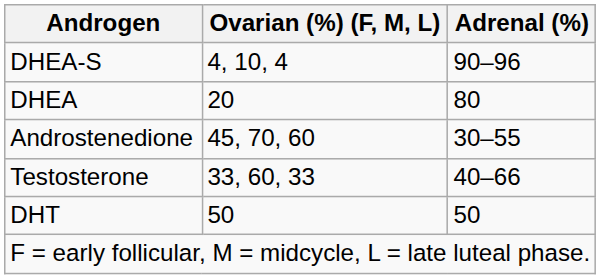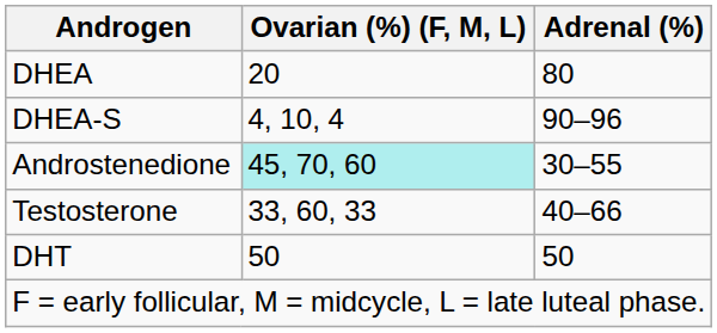 <table class="wikitable">
 <tr>
 <th>Androgen</th>
 <th><strong>Ovarian (%) (F, M, L)</strong></th>
 <th><strong>Adrenal (%)</strong></th>
 </tr>
 <tr>
+<td>DHEA</td>
+<td>20</td>
+<td>80</td>
+</tr>
+<tr>
 <td>DHEA-S</td>
 <td>4, 10, 4</td>
 <td>90–96</td>
 </tr>
 <tr>
-<td>DHEA</td>
-<td>20</td>
-<td>80</td>
-</tr>
-<tr>
 <td>Androstenedione</td>
-<td>45, 70, 60</td>
+<td style="background: paleturquoise;">45, 70, 60</td>
 <td>30–55</td>
 </tr>
 <tr>
 <td>Testosterone</td>
 <td>33, 60, 33</td>
 <td>40–66</td>
 </tr>
 <tr>
 <td>DHT</td>
 <td>50</td>
 <td>50</td>
 </tr>
 <tr>
 <td colspan="3">F = early follicular, M = midcycle, L = late luteal phase.</td>
 </tr>
 </table>
